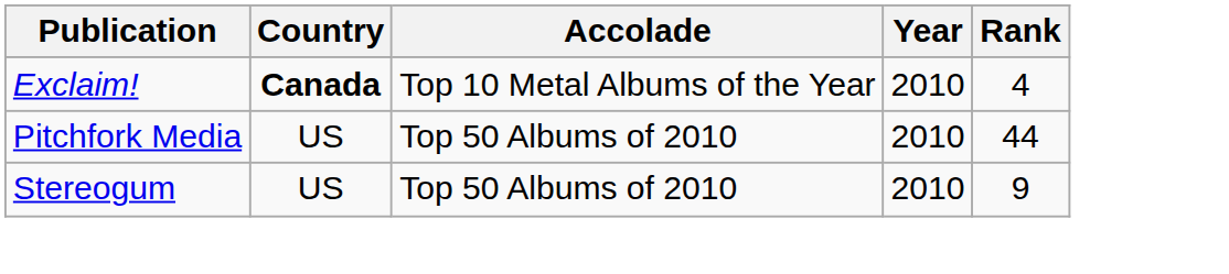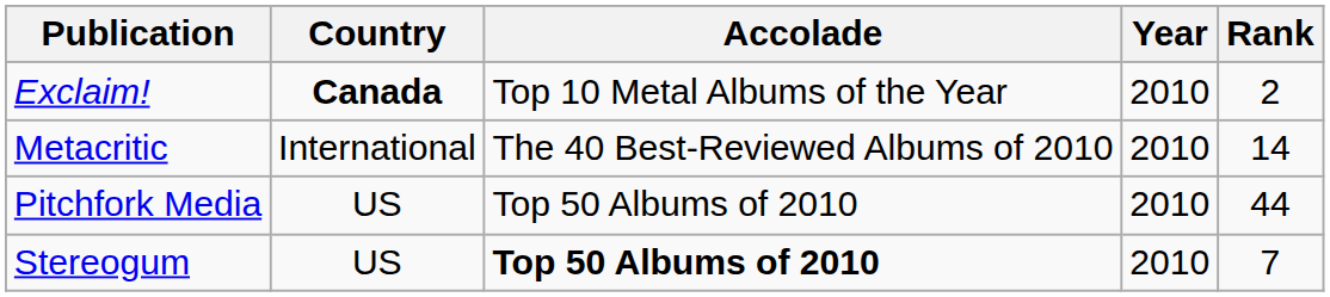 <table class="wikitable sortable">
 <tr>
 <th>Publication</th>
 <th>Country</th>
 <th>Accolade</th>
 <th>Year</th>
 <th>Rank</th>
 </tr>
 <tr>
 <td><em><a href='#'>Exclaim!</a></em></td>
 <td style="text-align:center;"><strong>Canada</strong></td>
 <td>Top 10 Metal Albums of the Year</td>
 <td>2010</td>
-<td style="text-align:center;">4</td>
+<td style="text-align:center;">2</td>
+</tr>
+<tr>
+<td><a href='#'>Metacritic</a></td>
+<td style="text-align:center;">International</td>
+<td>The 40 Best-Reviewed Albums of 2010</td>
+<td>2010</td>
+<td style="text-align:center;">14</td>
 </tr>
 <tr>
 <td><a href='#'>Pitchfork Media</a></td>
 <td style="text-align:center;">US</td>
 <td>Top 50 Albums of 2010</td>
 <td>2010</td>
 <td style="text-align:center;">44</td>
 </tr>
 <tr>
 <td><a href='#'>Stereogum</a></td>
 <td style="text-align:center;">US</td>
-<td>Top 50 Albums of 2010</td>
+<td><strong>Top 50 Albums of 2010</strong></td>
 <td>2010</td>
-<td style="text-align:center;">9</td>
+<td style="text-align:center;">7</td>
 </tr>
 </table>
